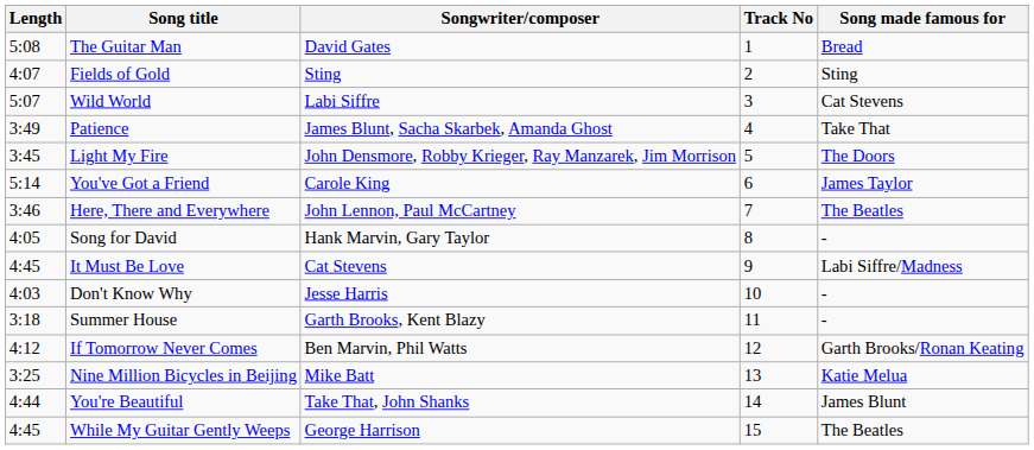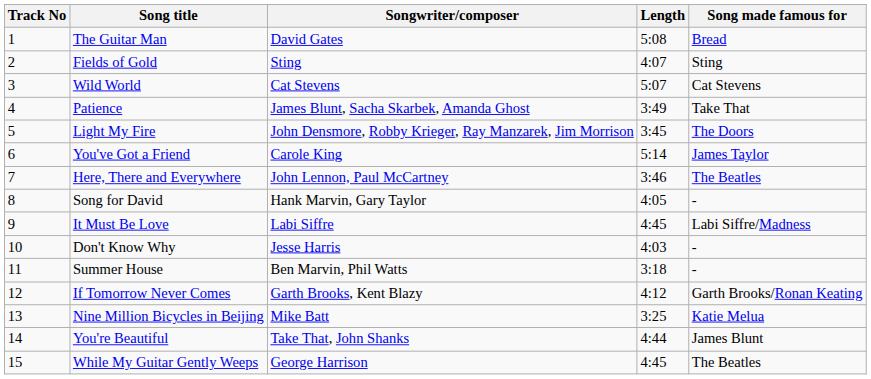 <table class="wikitable">
 <tr>
-<th>Length</th>
+<th>Track No</th>
 <th>Song title</th>
 <th>Songwriter/composer</th>
-<th>Track No</th>
+<th>Length</th>
 <th>Song made famous for</th>
 </tr>
 <tr>
-<td>5:08</td>
+<td>1</td>
 <td><a href='#'>The Guitar Man</a></td>
 <td><a href='#'>David Gates</a></td>
-<td>1</td>
+<td>5:08</td>
 <td><a href='#'>Bread</a></td>
 </tr>
 <tr>
-<td>4:07</td>
+<td>2</td>
 <td><a href='#'>Fields of Gold</a></td>
 <td><a href='#'>Sting</a></td>
-<td>2</td>
+<td>4:07</td>
 <td>Sting</td>
 </tr>
 <tr>
+<td>3</td>
+<td><a href='#'>Wild World</a></td>
+<td><a href='#'>Cat Stevens</a></td>
 <td>5:07</td>
-<td><a href='#'>Wild World</a></td>
-<td><a href='#'>Labi Siffre</a></td>
-<td>3</td>
 <td>Cat Stevens</td>
 </tr>
 <tr>
-<td>3:49</td>
+<td>4</td>
 <td><a href='#'>Patience</a></td>
 <td><a href='#'>James Blunt</a>, <a href='#'>Sacha Skarbek</a>, <a href='#'>Amanda Ghost</a></td>
-<td>4</td>
+<td>3:49</td>
 <td>Take That</td>
 </tr>
 <tr>
-<td>3:45</td>
+<td>5</td>
 <td><a href='#'>Light My Fire</a></td>
 <td><a href='#'>John Densmore</a>, <a href='#'>Robby Krieger</a>, <a href='#'>Ray Manzarek</a>, <a href='#'>Jim Morrison</a></td>
-<td>5</td>
+<td>3:45</td>
 <td><a href='#'>The Doors</a></td>
 </tr>
 <tr>
-<td>5:14</td>
+<td>6</td>
 <td><a href='#'>You've Got a Friend</a></td>
 <td><a href='#'>Carole King</a></td>
-<td>6</td>
+<td>5:14</td>
 <td><a href='#'>James Taylor</a></td>
 </tr>
 <tr>
-<td>3:46</td>
+<td>7</td>
 <td><a href='#'>Here, There and Everywhere</a></td>
 <td><a href='#'>John Lennon, Paul McCartney</a></td>
-<td>7</td>
+<td>3:46</td>
 <td><a href='#'>The Beatles</a></td>
 </tr>
 <tr>
-<td>4:05</td>
+<td>8</td>
 <td>Song for David</td>
 <td>Hank Marvin, Gary Taylor</td>
-<td>8</td>
+<td>4:05</td>
 <td>-</td>
 </tr>
 <tr>
+<td>9</td>
+<td><a href='#'>It Must Be Love</a></td>
+<td><a href='#'>Labi Siffre</a></td>
 <td>4:45</td>
-<td><a href='#'>It Must Be Love</a></td>
-<td><a href='#'>Cat Stevens</a></td>
-<td>9</td>
 <td>Labi Siffre/<a href='#'>Madness</a></td>
 </tr>
 <tr>
-<td>4:03</td>
+<td>10</td>
 <td>Don't Know Why</td>
 <td><a href='#'>Jesse Harris</a></td>
-<td>10</td>
+<td>4:03</td>
 <td>-</td>
 </tr>
 <tr>
+<td>11</td>
+<td>Summer House</td>
+<td>Ben Marvin, Phil Watts</td>
 <td>3:18</td>
-<td>Summer House</td>
-<td><a href='#'>Garth Brooks</a>, Kent Blazy</td>
-<td>11</td>
 <td>-</td>
 </tr>
 <tr>
+<td>12</td>
+<td><a href='#'>If Tomorrow Never Comes</a></td>
+<td><a href='#'>Garth Brooks</a>, Kent Blazy</td>
 <td>4:12</td>
-<td><a href='#'>If Tomorrow Never Comes</a></td>
-<td>Ben Marvin, Phil Watts</td>
-<td>12</td>
 <td>Garth Brooks/<a href='#'>Ronan Keating</a></td>
 </tr>
 <tr>
-<td>3:25</td>
+<td>13</td>
 <td><a href='#'>Nine Million Bicycles in Beijing</a></td>
 <td><a href='#'>Mike Batt</a></td>
-<td>13</td>
+<td>3:25</td>
 <td><a href='#'>Katie Melua</a></td>
 </tr>
 <tr>
-<td>4:44</td>
+<td>14</td>
 <td><a href='#'>You're Beautiful</a></td>
 <td><a href='#'>Take That</a>, <a href='#'>John Shanks</a></td>
-<td>14</td>
+<td>4:44</td>
 <td>James Blunt</td>
 </tr>
 <tr>
-<td>4:45</td>
+<td>15</td>
 <td><a href='#'>While My Guitar Gently Weeps</a></td>
 <td><a href='#'>George Harrison</a></td>
-<td>15</td>
+<td>4:45</td>
 <td>The Beatles</td>
 </tr>
 </table>
